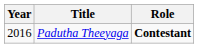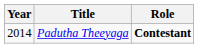 <table class="wikitable">
 <tr>
 <th>Year</th>
 <th>Title</th>
 <th>Role</th>
 </tr>
 <tr>
-<td>2016</td>
+<td>2014</td>
 <td><em><a href='#'>Padutha Theeyaga</a></em></td>
 <td><strong>Contestant</strong></td>
 </tr>
 </table>
